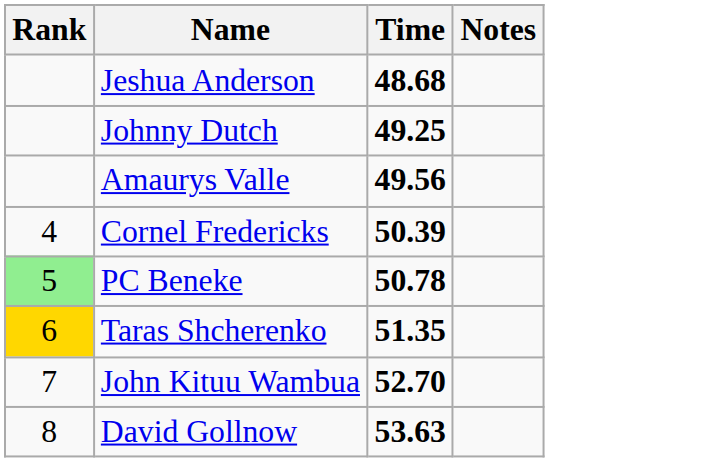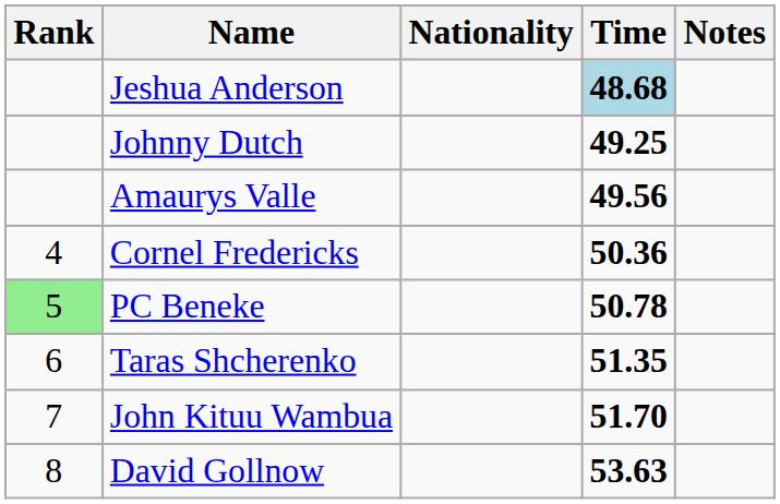 <table class="wikitable sortable" style="text-align:center">
 <tr>
 <th>Rank</th>
 <th>Name</th>
+<th>Nationality</th>
 <th>Time</th>
 <th>Notes</th>
 </tr>
 <tr>
 <td></td>
 <td align=left><a href='#'>Jeshua Anderson</a></td>
-<td><strong>48.68</strong></td>
+<td align=left></td>
+<td style="background: lightblue;"><strong>48.68</strong></td>
 <td></td>
 </tr>
 <tr>
 <td></td>
 <td align=left><a href='#'>Johnny Dutch</a></td>
+<td align=left></td>
 <td><strong>49.25</strong></td>
 <td></td>
 </tr>
 <tr>
 <td></td>
 <td align=left><a href='#'>Amaurys Valle</a></td>
+<td align=left></td>
 <td><strong>49.56</strong></td>
 <td></td>
 </tr>
 <tr>
 <td>4</td>
 <td align=left><a href='#'>Cornel Fredericks</a></td>
-<td><strong>50.39</strong></td>
+<td align=left></td>
+<td><strong>50.36</strong></td>
 <td></td>
 </tr>
 <tr>
 <td style="background: lightgreen;">5</td>
 <td align=left><a href='#'>PC Beneke</a></td>
+<td align=left></td>
 <td><strong>50.78</strong></td>
 <td></td>
 </tr>
 <tr>
-<td style="background: gold;">6</td>
+<td>6</td>
 <td align=left><a href='#'>Taras Shcherenko</a></td>
+<td align=left></td>
 <td><strong>51.35</strong></td>
 <td></td>
 </tr>
 <tr>
 <td>7</td>
 <td align=left><a href='#'>John Kituu Wambua</a></td>
-<td><strong>52.70</strong></td>
+<td align=left></td>
+<td><strong>51.70</strong></td>
 <td></td>
 </tr>
 <tr>
 <td>8</td>
 <td align=left><a href='#'>David Gollnow</a></td>
+<td align=left></td>
 <td><strong>53.63</strong></td>
 <td></td>
 </tr>
 </table>
